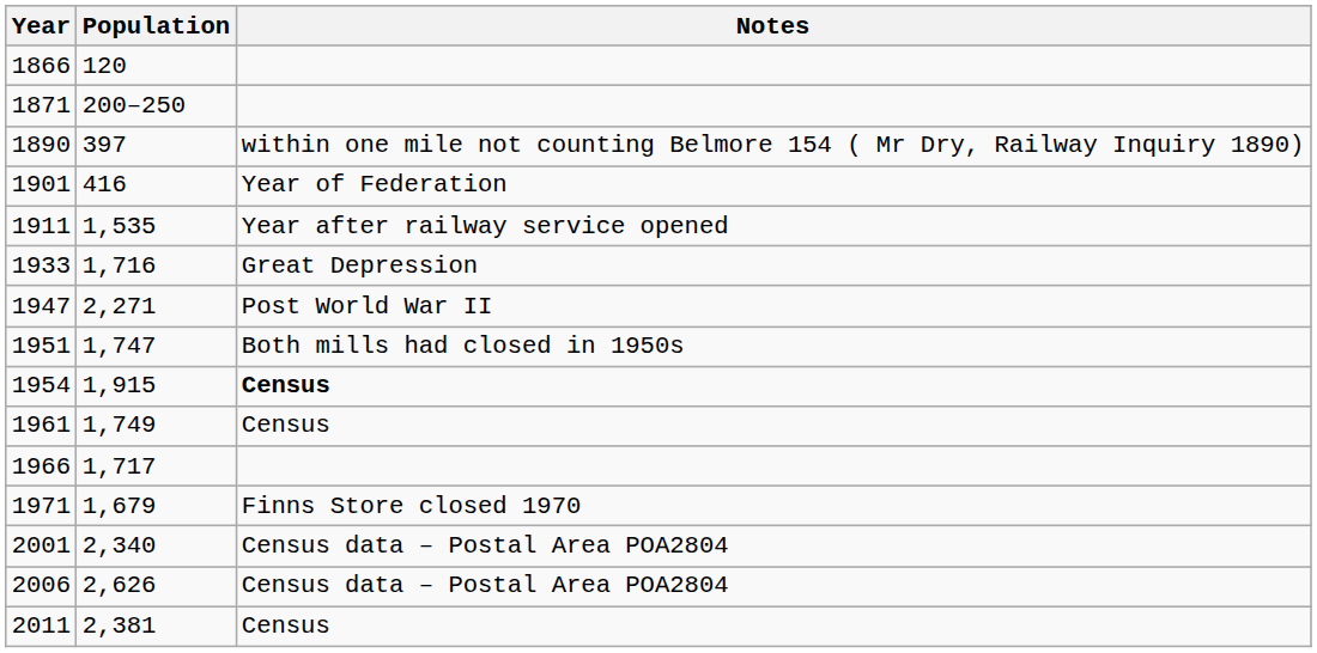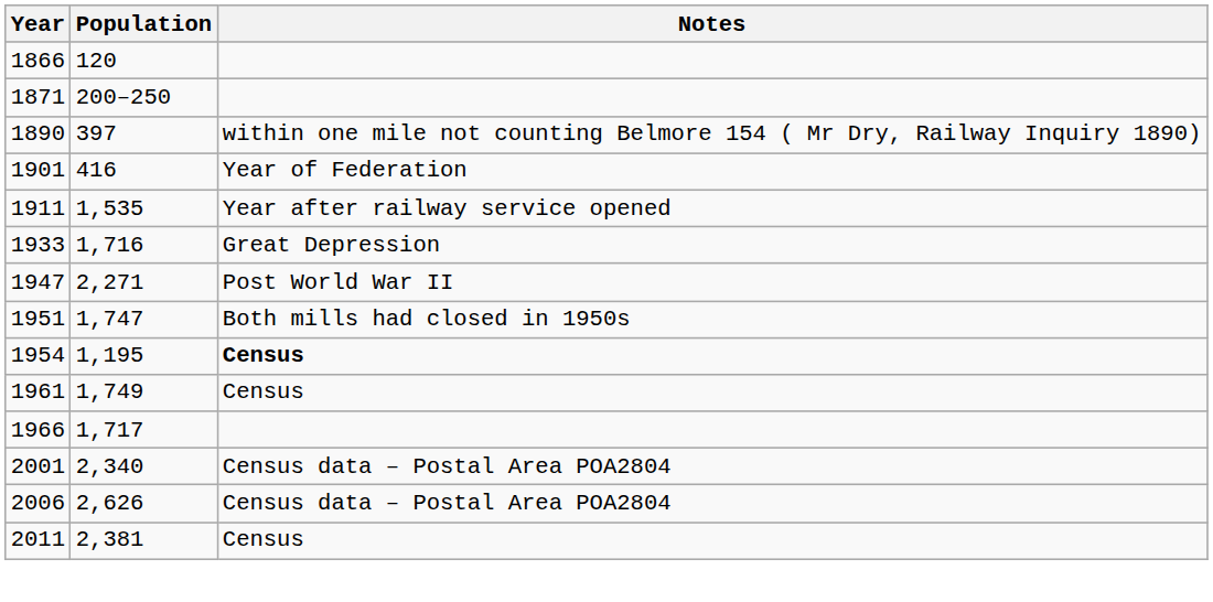 <table class="wikitable">
 <tr>
 <th>Year</th>
 <th>Population</th>
 <th>Notes</th>
 </tr>
 <tr>
 <td>1866</td>
 <td>120</td>
 <td></td>
 </tr>
 <tr>
 <td>1871</td>
 <td>200–250</td>
 <td></td>
 </tr>
 <tr>
 <td>1890</td>
 <td>397</td>
 <td>within one mile not counting Belmore 154 ( Mr Dry, Railway Inquiry 1890)</td>
 </tr>
 <tr>
 <td>1901</td>
 <td>416</td>
 <td>Year of Federation</td>
 </tr>
 <tr>
 <td>1911</td>
 <td>1,535</td>
 <td>Year after railway service opened</td>
 </tr>
 <tr>
 <td>1933</td>
 <td>1,716</td>
 <td>Great Depression</td>
 </tr>
 <tr>
 <td>1947</td>
 <td>2,271</td>
 <td>Post World War II</td>
 </tr>
 <tr>
 <td>1951</td>
 <td>1,747</td>
 <td>Both mills had closed in 1950s</td>
 </tr>
 <tr>
 <td>1954</td>
-<td>1,915</td>
+<td>1,195</td>
 <td><strong>Census</strong></td>
 </tr>
 <tr>
 <td>1961</td>
 <td>1,749</td>
 <td>Census</td>
 </tr>
 <tr>
 <td>1966</td>
 <td>1,717</td>
 <td></td>
-</tr>
-<tr>
-<td>1971</td>
-<td>1,679</td>
-<td>Finns Store closed 1970</td>
 </tr>
 <tr>
 <td>2001</td>
 <td>2,340</td>
 <td>Census data – Postal Area POA2804</td>
 </tr>
 <tr>
 <td>2006</td>
 <td>2,626</td>
 <td>Census data – Postal Area POA2804</td>
 </tr>
 <tr>
 <td>2011</td>
 <td>2,381</td>
 <td>Census</td>
 </tr>
 </table>
